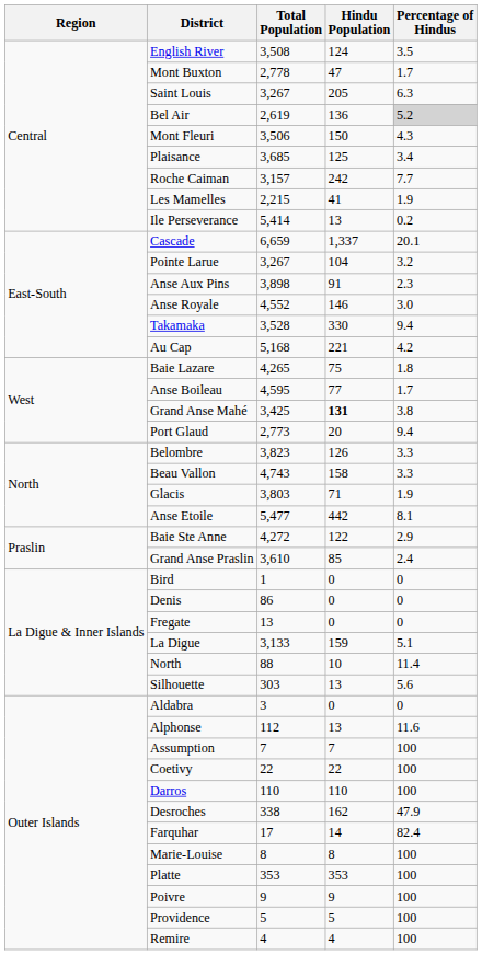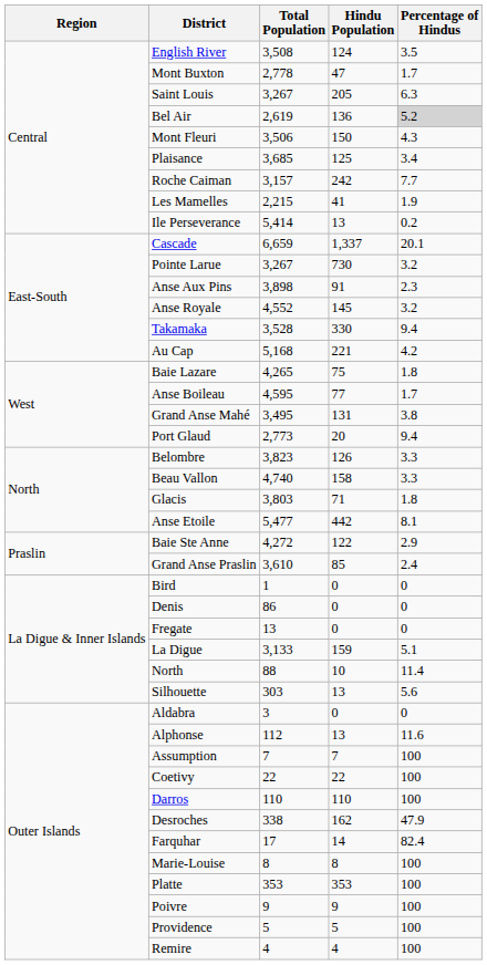 <table class="wikitable sortable">
 <tr>
 <th>Region</th>
 <th>District</th>
 <th>Total<br>Population</th>
 <th>Hindu<br>Population</th>
 <th>Percentage of<br>Hindus</th>
 </tr>
 <tr>
 <td rowspan="9">Central</td>
 <td><a href='#'>English River</a></td>
 <td>3,508</td>
 <td>124</td>
 <td>3.5</td>
 </tr>
 <tr>
 <td>Mont  Buxton</td>
 <td>2,778</td>
 <td>47</td>
 <td>1.7</td>
 </tr>
 <tr>
 <td>Saint Louis</td>
 <td>3,267</td>
 <td>205</td>
 <td>6.3</td>
 </tr>
 <tr>
 <td>Bel Air</td>
 <td>2,619</td>
 <td>136</td>
 <td style="background: lightgrey;">5.2</td>
 </tr>
 <tr>
 <td>Mont Fleuri</td>
 <td>3,506</td>
 <td>150</td>
 <td>4.3</td>
 </tr>
 <tr>
 <td>Plaisance</td>
 <td>3,685</td>
 <td>125</td>
 <td>3.4</td>
 </tr>
 <tr>
 <td>Roche Caiman</td>
 <td>3,157</td>
 <td>242</td>
 <td>7.7</td>
 </tr>
 <tr>
 <td>Les  Mamelles</td>
 <td>2,215</td>
 <td>41</td>
 <td>1.9</td>
 </tr>
 <tr>
 <td>Ile Perseverance</td>
 <td>5,414</td>
 <td>13</td>
 <td>0.2</td>
 </tr>
 <tr>
 <td rowspan="6">East-South</td>
 <td><a href='#'>Cascade</a></td>
 <td>6,659</td>
 <td>1,337</td>
 <td>20.1</td>
 </tr>
 <tr>
 <td>Pointe Larue</td>
 <td>3,267</td>
-<td>104</td>
+<td>730</td>
 <td>3.2</td>
 </tr>
 <tr>
 <td>Anse  Aux Pins</td>
 <td>3,898</td>
 <td>91</td>
 <td>2.3</td>
 </tr>
 <tr>
 <td>Anse Royale</td>
 <td>4,552</td>
-<td>146</td>
-<td>3.0</td>
+<td>145</td>
+<td>3.2</td>
 </tr>
 <tr>
 <td><a href='#'>Takamaka</a></td>
 <td>3,528</td>
 <td>330</td>
 <td>9.4</td>
 </tr>
 <tr>
 <td>Au Cap</td>
 <td>5,168</td>
 <td>221</td>
 <td>4.2</td>
 </tr>
 <tr>
 <td rowspan="4">West</td>
 <td>Baie  Lazare</td>
 <td>4,265</td>
 <td>75</td>
 <td>1.8</td>
 </tr>
 <tr>
 <td>Anse Boileau</td>
 <td>4,595</td>
 <td>77</td>
 <td>1.7</td>
 </tr>
 <tr>
 <td>Grand  Anse Mahé</td>
-<td>3,425</td>
-<td><strong>131</strong></td>
+<td>3,495</td>
+<td>131</td>
 <td>3.8</td>
 </tr>
 <tr>
 <td>Port Glaud</td>
 <td>2,773</td>
 <td>20</td>
 <td>9.4</td>
 </tr>
 <tr>
 <td rowspan="4">North</td>
 <td>Belombre</td>
 <td>3,823</td>
 <td>126</td>
 <td>3.3</td>
 </tr>
 <tr>
 <td>Beau Vallon</td>
-<td>4,743</td>
+<td>4,740</td>
 <td>158</td>
 <td>3.3</td>
 </tr>
 <tr>
 <td>Glacis</td>
 <td>3,803</td>
 <td>71</td>
-<td>1.9</td>
+<td>1.8</td>
 </tr>
 <tr>
 <td>Anse Etoile</td>
 <td>5,477</td>
 <td>442</td>
 <td>8.1</td>
 </tr>
 <tr>
 <td rowspan="2">Praslin</td>
 <td>Baie  Ste Anne</td>
 <td>4,272</td>
 <td>122</td>
 <td>2.9</td>
 </tr>
 <tr>
 <td>Grand Anse Praslin</td>
 <td>3,610</td>
 <td>85</td>
 <td>2.4</td>
 </tr>
 <tr>
 <td rowspan="6">La Digue & Inner Islands</td>
 <td>Bird</td>
 <td>1</td>
 <td>0</td>
 <td>0</td>
 </tr>
 <tr>
 <td>Denis</td>
 <td>86</td>
 <td>0</td>
 <td>0</td>
 </tr>
 <tr>
 <td>Fregate</td>
 <td>13</td>
 <td>0</td>
 <td>0</td>
 </tr>
 <tr>
 <td>La Digue</td>
 <td>3,133</td>
 <td>159</td>
 <td>5.1</td>
 </tr>
 <tr>
 <td>North</td>
 <td>88</td>
 <td>10</td>
 <td>11.4</td>
 </tr>
 <tr>
 <td>Silhouette</td>
 <td>303</td>
 <td>13</td>
 <td>5.6</td>
 </tr>
 <tr>
 <td rowspan="12">Outer Islands</td>
 <td>Aldabra</td>
 <td>3</td>
 <td>0</td>
 <td>0</td>
 </tr>
 <tr>
 <td>Alphonse</td>
 <td>112</td>
 <td>13</td>
 <td>11.6</td>
 </tr>
 <tr>
 <td>Assumption</td>
 <td>7</td>
 <td>7</td>
 <td>100</td>
 </tr>
 <tr>
 <td>Coetivy</td>
 <td>22</td>
 <td>22</td>
 <td>100</td>
 </tr>
 <tr>
 <td><a href='#'>Darros</a></td>
 <td>110</td>
 <td>110</td>
 <td>100</td>
 </tr>
 <tr>
 <td>Desroches</td>
 <td>338</td>
 <td>162</td>
 <td>47.9</td>
 </tr>
 <tr>
 <td>Farquhar</td>
 <td>17</td>
 <td>14</td>
 <td>82.4</td>
 </tr>
 <tr>
 <td>Marie-Louise</td>
 <td>8</td>
 <td>8</td>
 <td>100</td>
 </tr>
 <tr>
 <td>Platte</td>
 <td>353</td>
 <td>353</td>
 <td>100</td>
 </tr>
 <tr>
 <td>Poivre</td>
 <td>9</td>
 <td>9</td>
 <td>100</td>
 </tr>
 <tr>
 <td>Providence</td>
 <td>5</td>
 <td>5</td>
 <td>100</td>
 </tr>
 <tr>
 <td>Remire</td>
 <td>4</td>
 <td>4</td>
 <td>100</td>
 </tr>
 </table>
